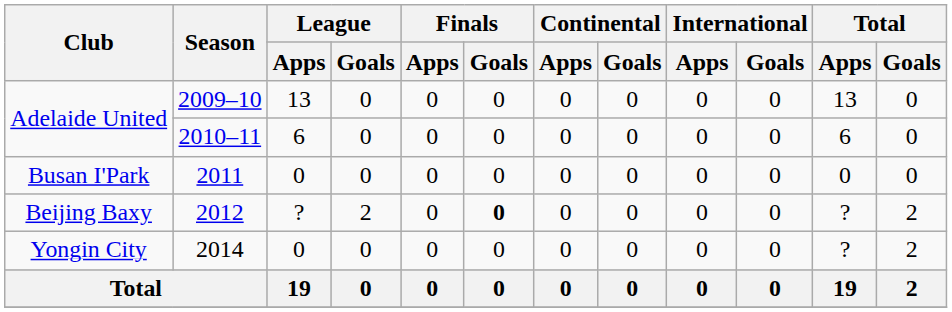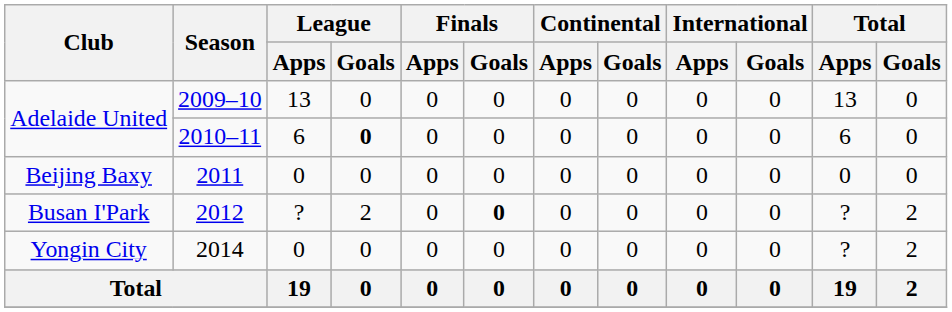 <table class="wikitable" style="text-align: center;">
 <tr>
 <th rowspan="2">Club</th>
 <th rowspan="2">Season</th>
 <th colspan="2">League</th>
 <th colspan="2">Finals</th>
 <th colspan="2">Continental</th>
 <th colspan="2">International</th>
 <th colspan="2">Total</th>
 </tr>
 <tr>
 <th>Apps</th>
 <th>Goals</th>
 <th>Apps</th>
 <th>Goals</th>
 <th>Apps</th>
 <th>Goals</th>
 <th>Apps</th>
 <th>Goals</th>
 <th>Apps</th>
 <th>Goals</th>
 </tr>
 <tr>
 <td rowspan="2" valign="center"><a href='#'>Adelaide United</a></td>
 <td><a href='#'>2009–10</a></td>
 <td>13</td>
 <td>0</td>
 <td>0</td>
 <td>0</td>
 <td>0</td>
 <td>0</td>
 <td>0</td>
 <td>0</td>
 <td>13</td>
 <td>0</td>
 </tr>
 <tr>
 <td><a href='#'>2010–11</a></td>
 <td>6</td>
-<td>0</td>
+<td><strong>0</strong></td>
 <td>0</td>
 <td>0</td>
 <td>0</td>
 <td>0</td>
 <td>0</td>
 <td>0</td>
 <td>6</td>
 <td>0</td>
 </tr>
 <tr>
-<td rowspan="1" valign="center"><a href='#'>Busan I'Park</a></td>
+<td rowspan="1" valign="center"><a href='#'>Beijing Baxy</a></td>
 <td><a href='#'>2011</a></td>
 <td>0</td>
 <td>0</td>
 <td>0</td>
 <td>0</td>
 <td>0</td>
 <td>0</td>
 <td>0</td>
 <td>0</td>
 <td>0</td>
 <td>0</td>
 </tr>
 <tr>
-<td rowspan="1" valign="center"><a href='#'>Beijing Baxy</a></td>
+<td rowspan="1" valign="center"><a href='#'>Busan I'Park</a></td>
 <td><a href='#'>2012</a></td>
 <td>?</td>
 <td>2</td>
 <td>0</td>
 <td><strong>0</strong></td>
 <td>0</td>
 <td>0</td>
 <td>0</td>
 <td>0</td>
 <td>?</td>
 <td>2</td>
 </tr>
 <tr>
 <td rowspan="1" valign="center"><a href='#'>Yongin City</a></td>
 <td>2014</td>
 <td>0</td>
 <td>0</td>
 <td>0</td>
 <td>0</td>
 <td>0</td>
 <td>0</td>
 <td>0</td>
 <td>0</td>
 <td>?</td>
 <td>2</td>
 </tr>
 <tr>
 <th colspan="2">Total</th>
 <th>19</th>
 <th>0</th>
 <th>0</th>
 <th>0</th>
 <th>0</th>
 <th>0</th>
 <th>0</th>
 <th>0</th>
 <th>19</th>
 <th>2</th>
 </tr>
 <tr>
 </tr>
 </table>
